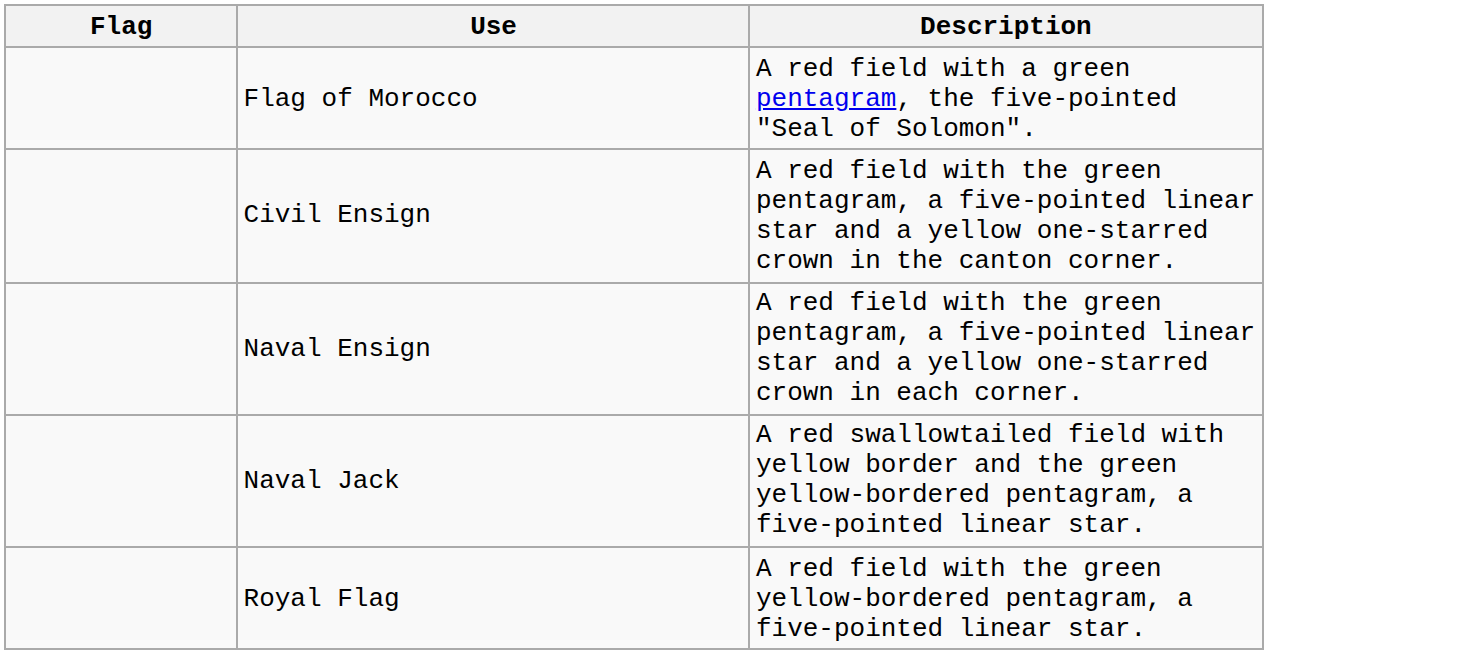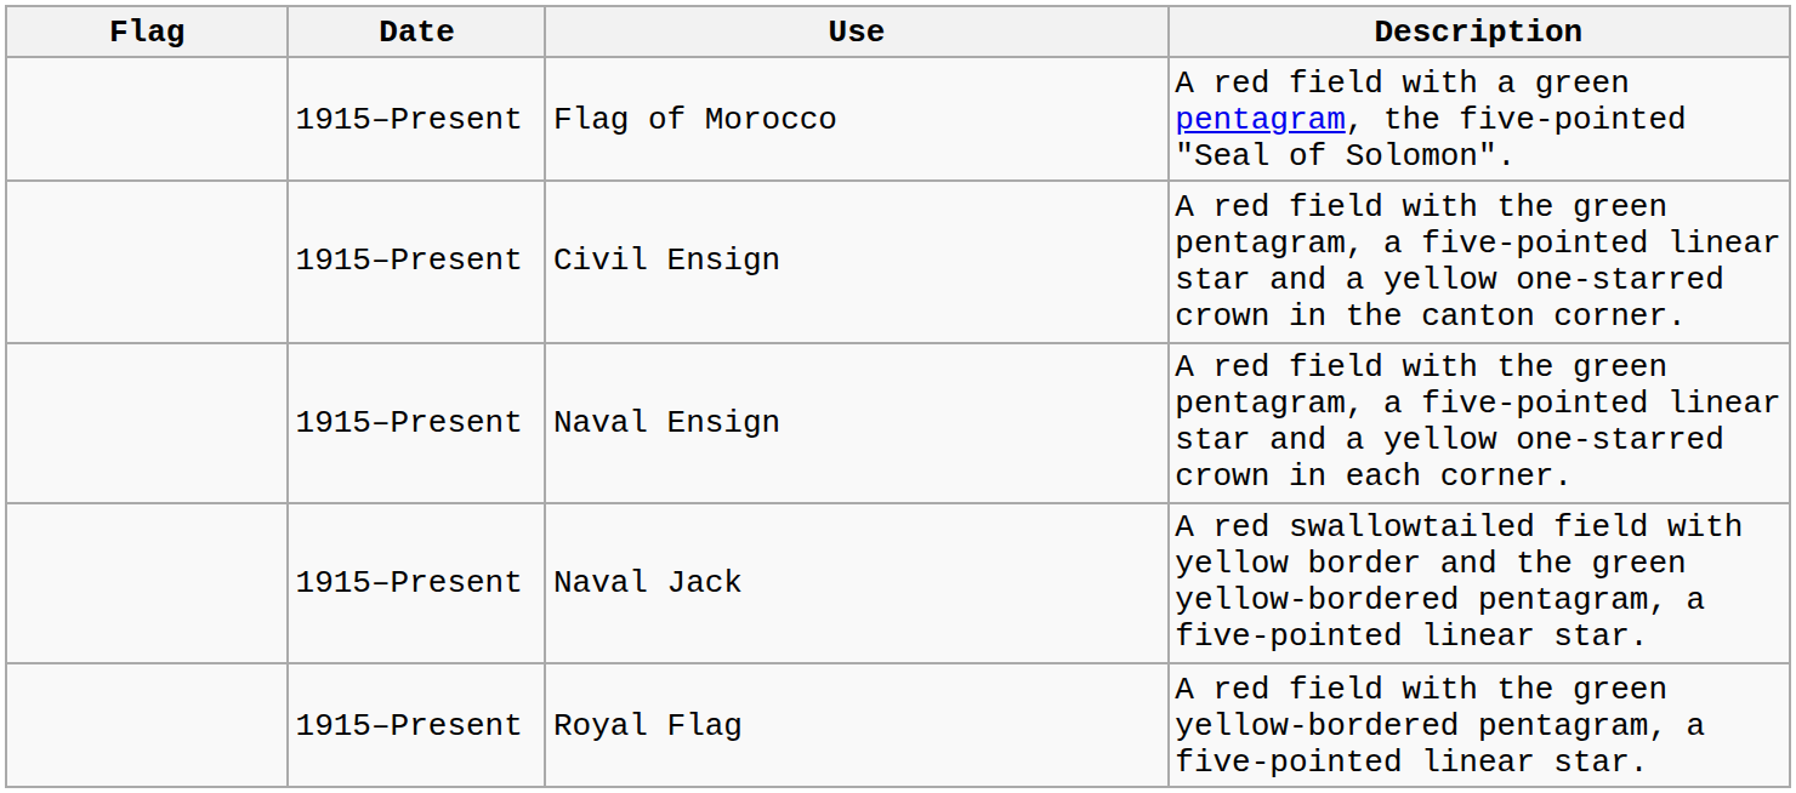 <table class="wikitable">
 <tr>
 <th style="width:110px">Flag</th>
+<th style="width:100px">Date</th>
 <th style="width:250px">Use</th>
 <th style="width:250px">Description</th>
 </tr>
 <tr>
 <td></td>
+<td>1915–Present</td>
 <td>Flag of Morocco</td>
 <td>A red field with a green <a href='#'>pentagram</a>, the five-pointed "Seal of Solomon".</td>
 </tr>
 <tr>
 <td></td>
+<td>1915–Present</td>
 <td>Civil Ensign</td>
 <td>A red field with the green pentagram, a five-pointed linear star and a yellow one-starred crown in the canton corner.</td>
 </tr>
 <tr>
 <td></td>
+<td>1915–Present</td>
 <td>Naval Ensign</td>
 <td>A red field with the green pentagram, a five-pointed linear star and a yellow one-starred crown in each corner.</td>
 </tr>
 <tr>
 <td></td>
+<td>1915–Present</td>
 <td>Naval Jack</td>
 <td>A red swallowtailed field with yellow border and the green yellow-bordered pentagram, a five-pointed linear star.</td>
 </tr>
 <tr>
 <td></td>
+<td>1915–Present</td>
 <td>Royal Flag</td>
 <td>A red field with the green yellow-bordered pentagram, a five-pointed linear star.</td>
 </tr>
 </table>
